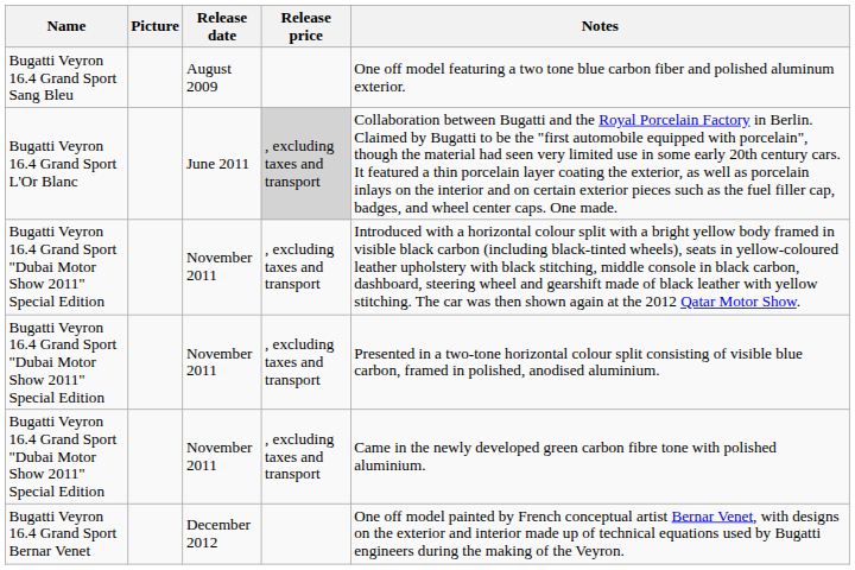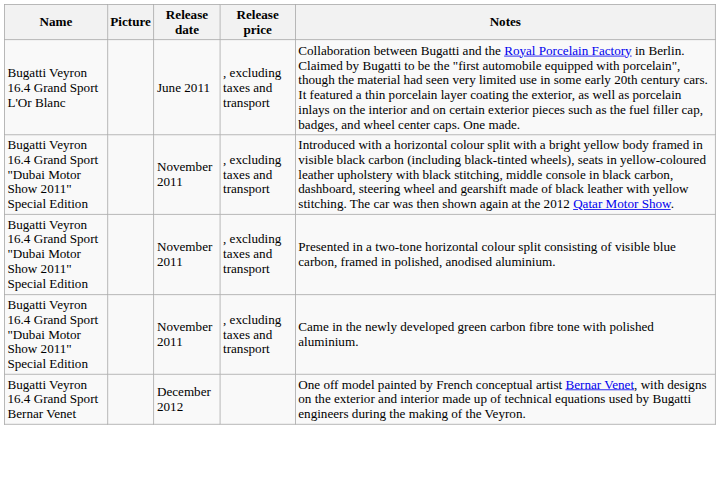 <table class="wikitable">
 <tr>
 <th>Name</th>
 <th>Picture</th>
 <th>Release date</th>
 <th>Release price</th>
 <th>Notes</th>
 </tr>
 <tr>
-<td>Bugatti Veyron 16.4 Grand Sport Sang Bleu</td>
-<td></td>
-<td>August 2009</td>
-<td></td>
-<td>One off model featuring a two tone blue carbon fiber and polished aluminum exterior.</td>
-</tr>
-<tr>
 <td>Bugatti Veyron 16.4 Grand Sport L'Or Blanc</td>
 <td></td>
 <td>June 2011</td>
-<td style="background: lightgrey;">, excluding taxes and transport</td>
+<td>, excluding taxes and transport</td>
 <td>Collaboration between Bugatti and the <a href='#'>Royal Porcelain Factory</a> in Berlin. Claimed by Bugatti to be the "first automobile equipped with porcelain", though the material had seen very limited use in some early 20th century cars. It featured a thin porcelain layer coating the exterior, as well as porcelain inlays on the interior and on certain exterior pieces such as the fuel filler cap, badges, and wheel center caps. One made.</td>
 </tr>
 <tr>
 <td>Bugatti Veyron 16.4 Grand Sport "Dubai Motor Show 2011" Special Edition</td>
 <td></td>
 <td>November 2011</td>
 <td>, excluding taxes and transport</td>
 <td>Introduced with a horizontal colour split with a bright yellow body framed in visible black carbon (including black-tinted wheels), seats in yellow-coloured leather upholstery with black stitching, middle console in black carbon, dashboard, steering wheel and gearshift made of black leather with yellow stitching. The car was then shown again at the 2012 <a href='#'>Qatar Motor Show</a>.</td>
 </tr>
 <tr>
 <td>Bugatti Veyron 16.4 Grand Sport "Dubai Motor Show 2011" Special Edition</td>
 <td></td>
 <td>November 2011</td>
 <td>, excluding taxes and transport</td>
 <td>Presented in a two-tone horizontal colour split consisting of visible blue carbon, framed in polished, anodised aluminium.</td>
 </tr>
 <tr>
 <td>Bugatti Veyron 16.4 Grand Sport "Dubai Motor Show 2011" Special Edition</td>
 <td></td>
 <td>November 2011</td>
 <td>, excluding taxes and transport</td>
 <td>Came in the newly developed green carbon fibre tone with polished aluminium.</td>
 </tr>
 <tr>
 <td>Bugatti Veyron 16.4 Grand Sport Bernar Venet</td>
 <td></td>
 <td>December 2012</td>
 <td></td>
 <td>One off model painted by French conceptual artist <a href='#'>Bernar Venet</a>, with designs on the exterior and interior made up of technical equations used by Bugatti engineers during the making of the Veyron.</td>
 </tr>
 </table>
